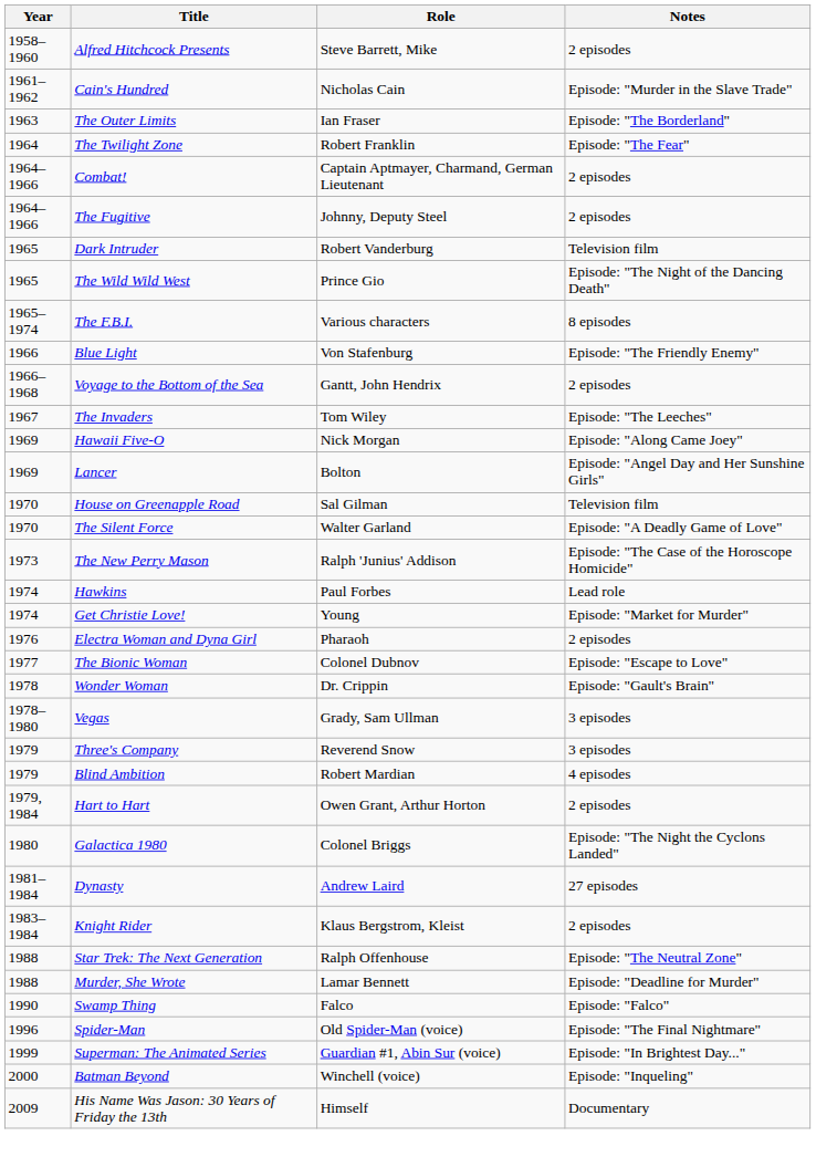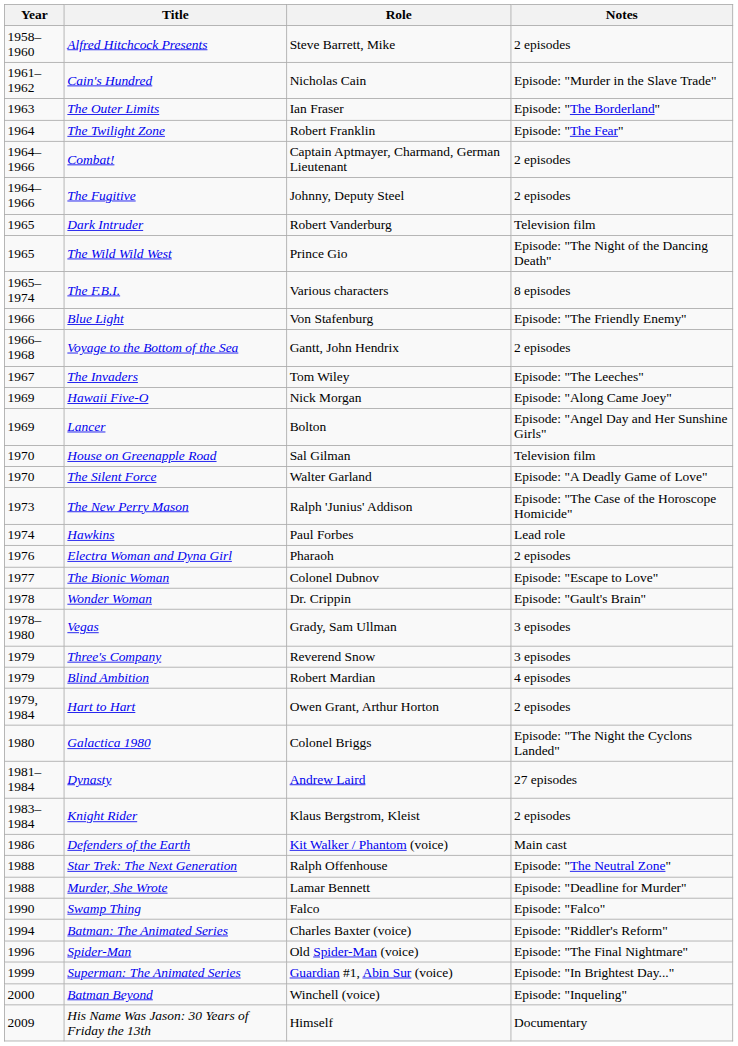 <table class="wikitable sortable">
 <tr>
 <th>Year</th>
 <th>Title</th>
 <th>Role</th>
 <th>Notes</th>
 </tr>
 <tr>
 <td>1958–1960</td>
 <td><em><a href='#'>Alfred Hitchcock Presents</a></em></td>
 <td>Steve Barrett, Mike</td>
 <td>2 episodes</td>
 </tr>
 <tr>
 <td>1961–1962</td>
 <td><em><a href='#'>Cain's Hundred</a></em></td>
 <td>Nicholas Cain</td>
 <td>Episode: "Murder in the Slave Trade"</td>
 </tr>
 <tr>
 <td>1963</td>
 <td><em><a href='#'>The Outer Limits</a></em></td>
 <td>Ian Fraser</td>
 <td>Episode: "<a href='#'>The Borderland</a>"</td>
 </tr>
 <tr>
 <td>1964</td>
 <td><em><a href='#'>The Twilight Zone</a></em></td>
 <td>Robert Franklin</td>
 <td>Episode: "<a href='#'>The Fear</a>"</td>
 </tr>
 <tr>
 <td>1964–1966</td>
 <td><em><a href='#'>Combat!</a></em></td>
 <td>Captain Aptmayer, Charmand, German Lieutenant</td>
 <td>2 episodes</td>
 </tr>
 <tr>
 <td>1964–1966</td>
 <td><em><a href='#'>The Fugitive</a></em></td>
 <td>Johnny, Deputy Steel</td>
 <td>2 episodes</td>
 </tr>
 <tr>
 <td>1965</td>
 <td><em><a href='#'>Dark Intruder</a></em></td>
 <td>Robert Vanderburg</td>
 <td>Television film</td>
 </tr>
 <tr>
 <td>1965</td>
 <td><em><a href='#'>The Wild Wild West</a></em></td>
 <td>Prince Gio</td>
 <td>Episode: "The Night of the Dancing Death"</td>
 </tr>
 <tr>
 <td>1965–1974</td>
 <td><em><a href='#'>The F.B.I.</a></em></td>
 <td>Various characters</td>
 <td>8 episodes</td>
 </tr>
 <tr>
 <td>1966</td>
 <td><em><a href='#'>Blue Light</a></em></td>
 <td>Von Stafenburg</td>
 <td>Episode: "The Friendly Enemy"</td>
 </tr>
 <tr>
 <td>1966–1968</td>
 <td><em><a href='#'>Voyage to the Bottom of the Sea</a></em></td>
 <td>Gantt, John Hendrix</td>
 <td>2 episodes</td>
 </tr>
 <tr>
 <td>1967</td>
 <td><em><a href='#'>The Invaders</a></em></td>
 <td>Tom Wiley</td>
 <td>Episode: "The Leeches"</td>
 </tr>
 <tr>
 <td>1969</td>
 <td><em><a href='#'>Hawaii Five-O</a></em></td>
 <td>Nick Morgan</td>
 <td>Episode: "Along Came Joey"</td>
 </tr>
 <tr>
 <td>1969</td>
 <td><em><a href='#'>Lancer</a></em></td>
 <td>Bolton</td>
 <td>Episode: "Angel Day and Her Sunshine Girls"</td>
 </tr>
 <tr>
 <td>1970</td>
 <td><em><a href='#'>House on Greenapple Road</a></em></td>
 <td>Sal Gilman</td>
 <td>Television film</td>
 </tr>
 <tr>
 <td>1970</td>
 <td><em><a href='#'>The Silent Force</a></em></td>
 <td>Walter Garland</td>
 <td>Episode: "A Deadly Game of Love"</td>
 </tr>
 <tr>
 <td>1973</td>
 <td><em><a href='#'>The New Perry Mason</a></em></td>
 <td>Ralph 'Junius' Addison</td>
 <td>Episode: "The Case of the Horoscope Homicide"</td>
 </tr>
 <tr>
 <td>1974</td>
 <td><em><a href='#'>Hawkins</a></em></td>
 <td>Paul Forbes</td>
 <td>Lead role</td>
 </tr>
 <tr>
-<td>1974</td>
-<td><em><a href='#'>Get Christie Love!</a></em></td>
-<td>Young</td>
-<td>Episode: "Market for Murder"</td>
-</tr>
-<tr>
 <td>1976</td>
 <td><em><a href='#'>Electra Woman and Dyna Girl</a></em></td>
 <td>Pharaoh</td>
 <td>2 episodes</td>
 </tr>
 <tr>
 <td>1977</td>
 <td><em><a href='#'>The Bionic Woman</a></em></td>
 <td>Colonel Dubnov</td>
 <td>Episode: "Escape to Love"</td>
 </tr>
 <tr>
 <td>1978</td>
 <td><em><a href='#'>Wonder Woman</a></em></td>
 <td>Dr. Crippin</td>
 <td>Episode: "Gault's Brain"</td>
 </tr>
 <tr>
 <td>1978–1980</td>
 <td><em><a href='#'>Vegas</a></em></td>
 <td>Grady, Sam Ullman</td>
 <td>3 episodes</td>
 </tr>
 <tr>
 <td>1979</td>
 <td><em><a href='#'>Three's Company</a></em></td>
 <td>Reverend Snow</td>
 <td>3 episodes</td>
 </tr>
 <tr>
 <td>1979</td>
 <td><em><a href='#'>Blind Ambition</a></em></td>
 <td>Robert Mardian</td>
 <td>4 episodes</td>
 </tr>
 <tr>
 <td>1979, 1984</td>
 <td><em><a href='#'>Hart to Hart</a></em></td>
 <td>Owen Grant, Arthur Horton</td>
 <td>2 episodes</td>
 </tr>
 <tr>
 <td>1980</td>
 <td><em><a href='#'>Galactica 1980</a></em></td>
 <td>Colonel Briggs</td>
 <td>Episode: "The Night the Cyclons Landed"</td>
 </tr>
 <tr>
 <td>1981–1984</td>
 <td><em><a href='#'>Dynasty</a></em></td>
 <td><a href='#'>Andrew Laird</a></td>
 <td>27 episodes</td>
 </tr>
 <tr>
 <td>1983–1984</td>
 <td><em><a href='#'>Knight Rider</a></em></td>
 <td>Klaus Bergstrom, Kleist</td>
 <td>2 episodes</td>
 </tr>
 <tr>
+<td>1986</td>
+<td><em><a href='#'>Defenders of the Earth</a></em></td>
+<td><a href='#'>Kit Walker / Phantom</a> (voice)</td>
+<td>Main cast</td>
+</tr>
+<tr>
 <td>1988</td>
 <td><em><a href='#'>Star Trek: The Next Generation</a></em></td>
 <td>Ralph Offenhouse</td>
 <td>Episode: "<a href='#'>The Neutral Zone</a>"</td>
 </tr>
 <tr>
 <td>1988</td>
 <td><em><a href='#'>Murder, She Wrote</a></em></td>
 <td>Lamar Bennett</td>
 <td>Episode: "Deadline for Murder"</td>
 </tr>
 <tr>
 <td>1990</td>
 <td><em><a href='#'>Swamp Thing</a></em></td>
 <td>Falco</td>
 <td>Episode: "Falco"</td>
+</tr>
+<tr>
+<td>1994</td>
+<td><em><a href='#'>Batman: The Animated Series</a></em></td>
+<td>Charles Baxter (voice)</td>
+<td>Episode: "Riddler's Reform"</td>
 </tr>
 <tr>
 <td>1996</td>
 <td><em><a href='#'>Spider-Man</a></em></td>
 <td>Old <a href='#'>Spider-Man</a> (voice)</td>
 <td>Episode: "The Final Nightmare"</td>
 </tr>
 <tr>
 <td>1999</td>
 <td><em><a href='#'>Superman: The Animated Series</a></em></td>
 <td><a href='#'>Guardian</a> #1, <a href='#'>Abin Sur</a> (voice)</td>
 <td>Episode: "In Brightest Day..."</td>
 </tr>
 <tr>
 <td>2000</td>
 <td><em><a href='#'>Batman Beyond</a></em></td>
 <td>Winchell (voice)</td>
 <td>Episode: "Inqueling"</td>
 </tr>
 <tr>
 <td>2009</td>
 <td><em>His Name Was Jason: 30 Years of Friday the 13th</em></td>
 <td>Himself</td>
 <td>Documentary</td>
 </tr>
 </table>
